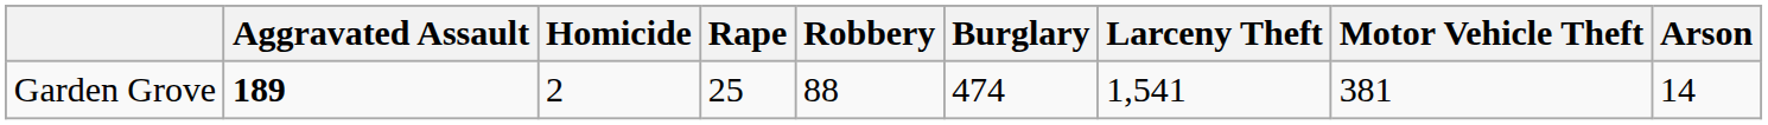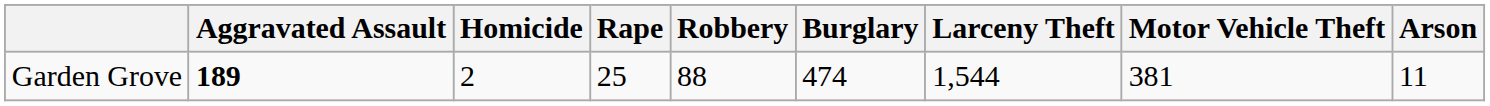 <table class="wikitable">
 <tr>
 <th></th>
 <th>Aggravated Assault</th>
 <th>Homicide</th>
 <th>Rape</th>
 <th>Robbery</th>
 <th>Burglary</th>
 <th>Larceny Theft</th>
 <th>Motor Vehicle Theft</th>
 <th>Arson</th>
 </tr>
 <tr>
 <td>Garden Grove</td>
 <td><strong>189</strong></td>
 <td>2</td>
 <td>25</td>
 <td>88</td>
 <td>474</td>
-<td>1,541</td>
+<td>1,544</td>
 <td>381</td>
-<td>14</td>
+<td>11</td>
 </tr>
 </table>
